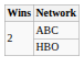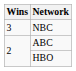 <table class="wikitable">
 <tr>
 <th>Wins</th>
 <th>Network</th>
+</tr>
+<tr>
+<td>3</td>
+<td>NBC</td>
 </tr>
 <tr>
 <td rowspan="2">2</td>
 <td>ABC</td>
 </tr>
 <tr>
 <td>HBO</td>
 </tr>
 </table>
